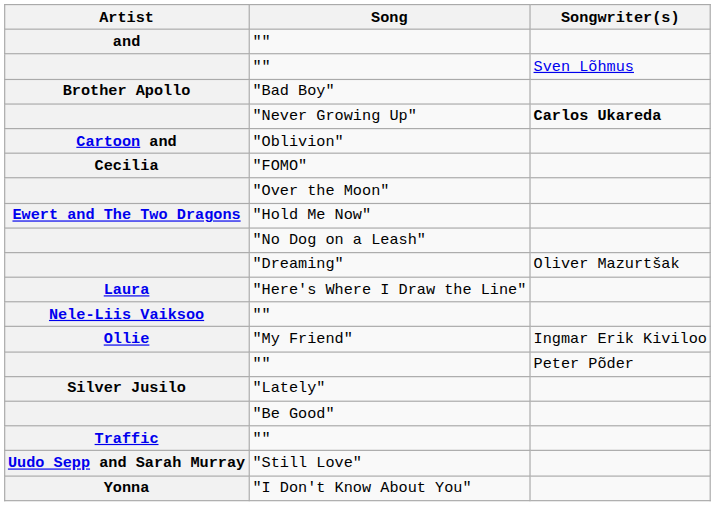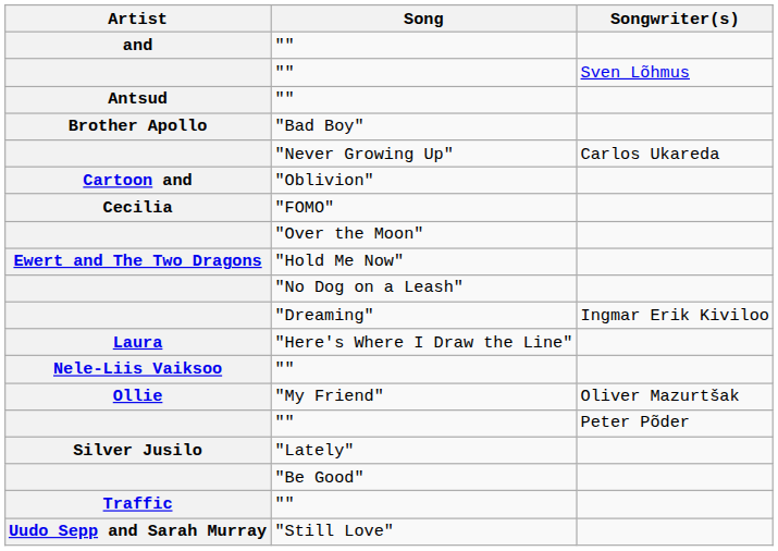 <table class="sortable wikitable plainrowheaders" style="margin: 1em auto 1em auto">
 <tr>
 <th scope="col">Artist</th>
 <th scope="col">Song</th>
 <th scope="col" class="unsortable">Songwriter(s)</th>
 </tr>
 <tr>
 <th scope="row"> and </th>
 <td>""</td>
 <td></td>
 </tr>
 <tr>
 <th scope="row"></th>
 <td>""</td>
 <td><a href='#'>Sven Lõhmus</a></td>
 </tr>
 <tr>
+<th scope="row">Antsud</th>
+<td>""</td>
+<td></td>
+</tr>
+<tr>
 <th scope="row">Brother Apollo</th>
 <td>"Bad Boy"</td>
 <td></td>
 </tr>
 <tr>
 <th scope="row"></th>
 <td>"Never Growing Up"</td>
-<td><strong>Carlos Ukareda</strong></td>
+<td>Carlos Ukareda</td>
 </tr>
 <tr>
 <th scope="row"><a href='#'>Cartoon</a> and </th>
 <td>"Oblivion"</td>
 <td></td>
 </tr>
 <tr>
 <th scope="row">Cecilia</th>
 <td>"FOMO"</td>
 <td></td>
 </tr>
 <tr>
 <th scope="row"></th>
 <td>"Over the Moon"</td>
 <td></td>
 </tr>
 <tr>
 <th scope="row"><a href='#'>Ewert and The Two Dragons</a></th>
 <td>"Hold Me Now"</td>
 <td></td>
 </tr>
 <tr>
 <th scope="row"></th>
 <td>"No Dog on a Leash"</td>
 <td></td>
 </tr>
 <tr>
 <th scope="row"></th>
 <td>"Dreaming"</td>
-<td>Oliver Mazurtšak</td>
+<td>Ingmar Erik Kiviloo</td>
 </tr>
 <tr>
 <th scope="row"><a href='#'>Laura</a></th>
 <td>"Here's Where I Draw the Line"</td>
 <td></td>
 </tr>
 <tr>
 <th scope="row"><a href='#'>Nele-Liis Vaiksoo</a></th>
 <td>""</td>
 <td></td>
 </tr>
 <tr>
 <th scope="row"><a href='#'>Ollie</a></th>
 <td>"My Friend"</td>
-<td>Ingmar Erik Kiviloo</td>
+<td>Oliver Mazurtšak</td>
 </tr>
 <tr>
 <th scope="row"></th>
 <td>""</td>
 <td>Peter Põder</td>
 </tr>
 <tr>
 <th scope="row">Silver Jusilo</th>
 <td>"Lately"</td>
 <td></td>
 </tr>
 <tr>
 <th scope="row"></th>
 <td>"Be Good"</td>
 <td></td>
 </tr>
 <tr>
 <th scope="row"><a href='#'>Traffic</a></th>
 <td>""</td>
 <td></td>
 </tr>
 <tr>
 <th scope="row"><a href='#'>Uudo Sepp</a> and Sarah Murray</th>
 <td>"Still Love"</td>
 <td></td>
 </tr>
-<tr>
-<th scope="row">Yonna</th>
-<td>"I Don't Know About You"</td>
-<td></td>
-</tr>
 </table>
